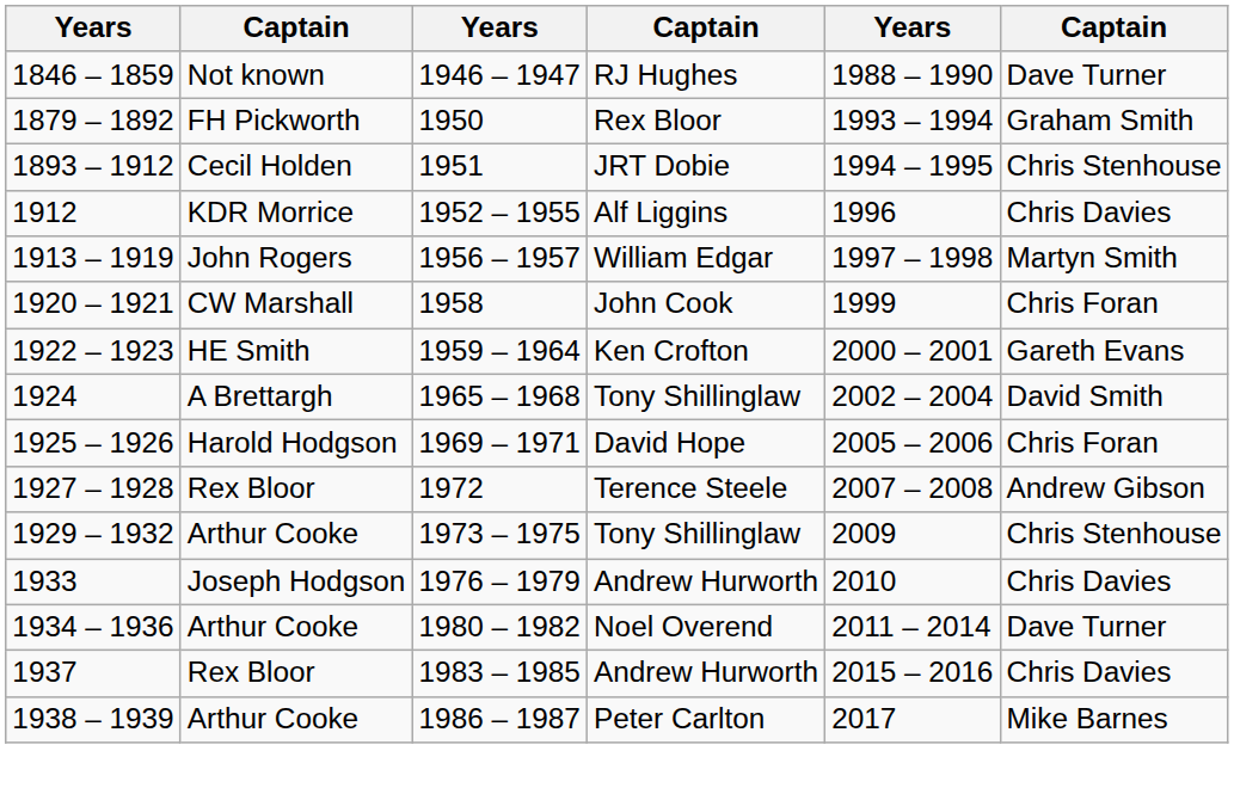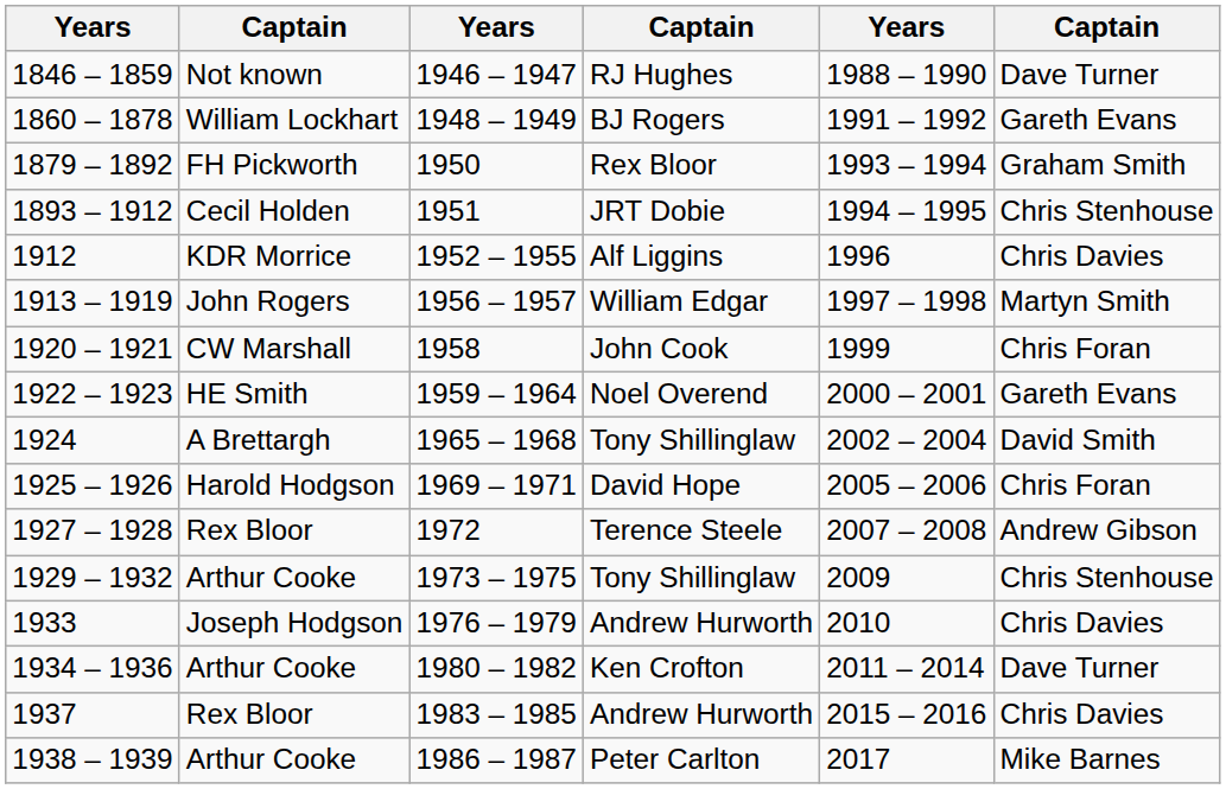 <table class="wikitable" style="text-align: left">
 <tr>
 <th>Years</th>
 <th>Captain</th>
 <th>Years</th>
 <th>Captain</th>
 <th>Years</th>
 <th>Captain</th>
 </tr>
 <tr>
 <td>1846 – 1859</td>
 <td>Not known</td>
 <td>1946 – 1947</td>
 <td>RJ Hughes</td>
 <td>1988 – 1990</td>
 <td>Dave Turner</td>
+</tr>
+<tr>
+<td>1860 – 1878</td>
+<td>William Lockhart</td>
+<td>1948 – 1949</td>
+<td>BJ Rogers</td>
+<td>1991 – 1992</td>
+<td>Gareth Evans</td>
 </tr>
 <tr>
 <td>1879 – 1892</td>
 <td>FH Pickworth</td>
 <td>1950</td>
 <td>Rex Bloor</td>
 <td>1993 – 1994</td>
 <td>Graham Smith</td>
 </tr>
 <tr>
 <td>1893 – 1912</td>
 <td>Cecil Holden</td>
 <td>1951</td>
 <td>JRT Dobie</td>
 <td>1994 – 1995</td>
 <td>Chris Stenhouse</td>
 </tr>
 <tr>
 <td>1912</td>
 <td>KDR Morrice</td>
 <td>1952 – 1955</td>
 <td>Alf Liggins</td>
 <td>1996</td>
 <td>Chris Davies</td>
 </tr>
 <tr>
 <td>1913 – 1919</td>
 <td>John Rogers</td>
 <td>1956 – 1957</td>
 <td>William Edgar</td>
 <td>1997 – 1998</td>
 <td>Martyn Smith</td>
 </tr>
 <tr>
 <td>1920 – 1921</td>
 <td>CW Marshall</td>
 <td>1958</td>
 <td>John Cook</td>
 <td>1999</td>
 <td>Chris Foran</td>
 </tr>
 <tr>
 <td>1922 – 1923</td>
 <td>HE Smith</td>
 <td>1959 – 1964</td>
-<td>Ken Crofton</td>
+<td>Noel Overend</td>
 <td>2000 – 2001</td>
 <td>Gareth Evans</td>
 </tr>
 <tr>
 <td>1924</td>
 <td>A Brettargh</td>
 <td>1965 – 1968</td>
 <td>Tony Shillinglaw</td>
 <td>2002 – 2004</td>
 <td>David Smith</td>
 </tr>
 <tr>
 <td>1925 – 1926</td>
 <td>Harold Hodgson</td>
 <td>1969 – 1971</td>
 <td>David Hope</td>
 <td>2005 – 2006</td>
 <td>Chris Foran</td>
 </tr>
 <tr>
 <td>1927 – 1928</td>
 <td>Rex Bloor</td>
 <td>1972</td>
 <td>Terence Steele</td>
 <td>2007 – 2008</td>
 <td>Andrew Gibson</td>
 </tr>
 <tr>
 <td>1929 – 1932</td>
 <td>Arthur Cooke</td>
 <td>1973 – 1975</td>
 <td>Tony Shillinglaw</td>
 <td>2009</td>
 <td>Chris Stenhouse</td>
 </tr>
 <tr>
 <td>1933</td>
 <td>Joseph Hodgson</td>
 <td>1976 – 1979</td>
 <td>Andrew Hurworth</td>
 <td>2010</td>
 <td>Chris Davies</td>
 </tr>
 <tr>
 <td>1934 – 1936</td>
 <td>Arthur Cooke</td>
 <td>1980 – 1982</td>
-<td>Noel Overend</td>
+<td>Ken Crofton</td>
 <td>2011 – 2014</td>
 <td>Dave Turner</td>
 </tr>
 <tr>
 <td>1937</td>
 <td>Rex Bloor</td>
 <td>1983 – 1985</td>
 <td>Andrew Hurworth</td>
 <td>2015 – 2016</td>
 <td>Chris Davies</td>
 </tr>
 <tr>
 <td>1938 – 1939</td>
 <td>Arthur Cooke</td>
 <td>1986 – 1987</td>
 <td>Peter Carlton</td>
 <td>2017</td>
 <td>Mike Barnes</td>
 </tr>
 </table>
